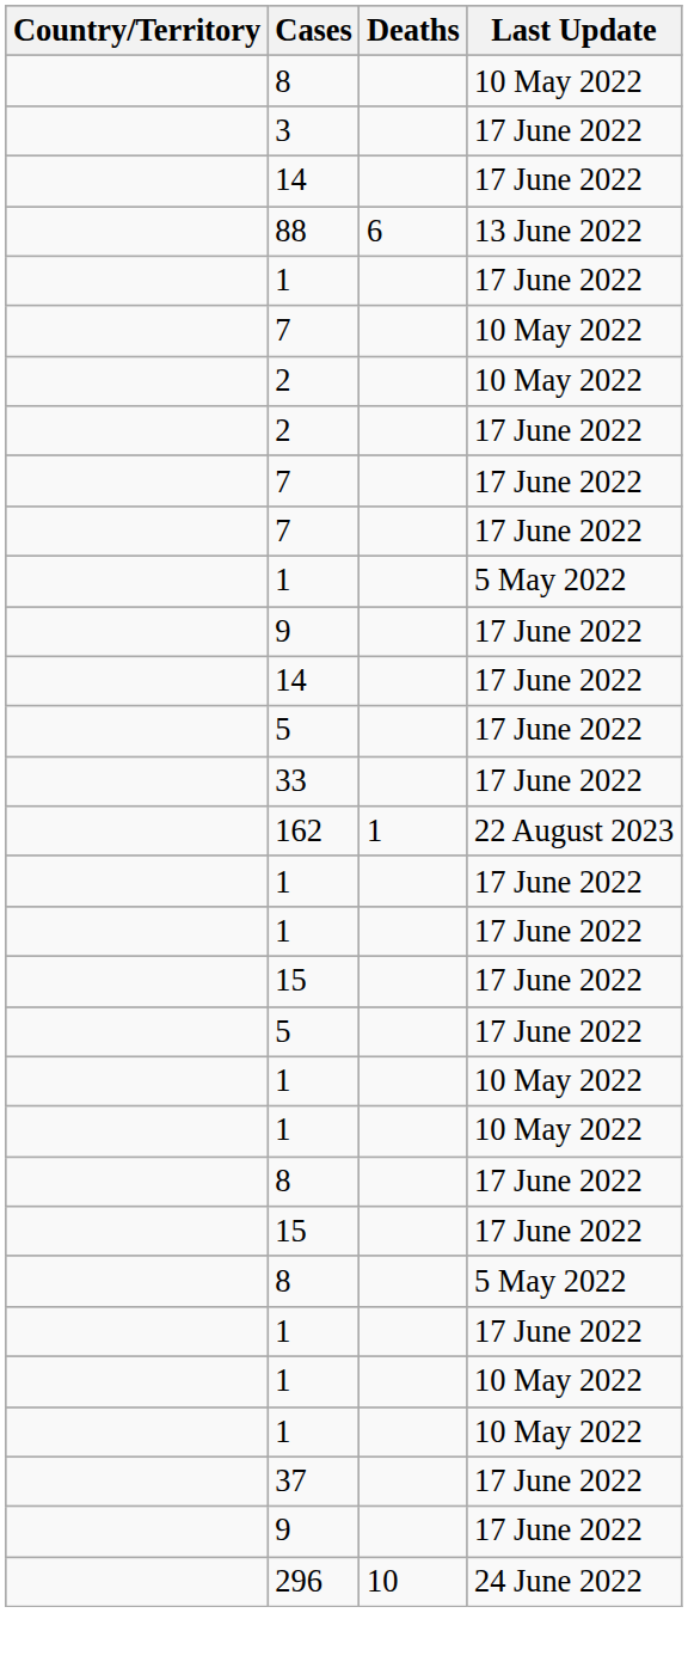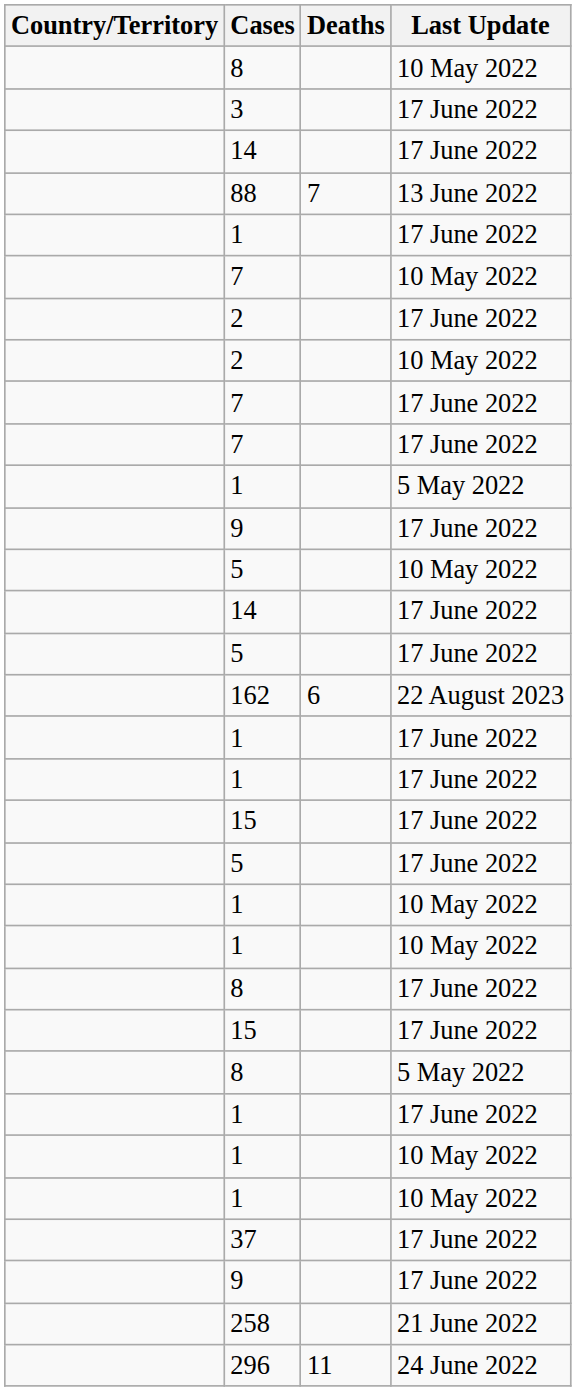 <table class="wikitable sortable">
 <tr>
 <th>Country/Territory</th>
 <th>Cases</th>
 <th>Deaths</th>
 <th>Last Update</th>
 </tr>
 <tr>
 <td></td>
 <td>8</td>
 <td></td>
 <td>10 May 2022</td>
 </tr>
 <tr>
 <td></td>
 <td>3</td>
 <td></td>
 <td>17 June 2022</td>
 </tr>
 <tr>
 <td></td>
 <td>14</td>
 <td></td>
 <td>17 June 2022</td>
 </tr>
 <tr>
 <td></td>
 <td>88</td>
-<td>6</td>
+<td>7</td>
 <td>13 June 2022</td>
 </tr>
 <tr>
 <td></td>
 <td>1</td>
 <td></td>
 <td>17 June 2022</td>
 </tr>
 <tr>
 <td></td>
 <td>7</td>
 <td></td>
 <td>10 May 2022</td>
 </tr>
 <tr>
 <td></td>
 <td>2</td>
 <td></td>
-<td>10 May 2022</td>
+<td>17 June 2022</td>
 </tr>
 <tr>
 <td></td>
 <td>2</td>
 <td></td>
-<td>17 June 2022</td>
+<td>10 May 2022</td>
 </tr>
 <tr>
 <td></td>
 <td>7</td>
 <td></td>
 <td>17 June 2022</td>
 </tr>
 <tr>
 <td></td>
 <td>7</td>
 <td></td>
 <td>17 June 2022</td>
 </tr>
 <tr>
 <td></td>
 <td>1</td>
 <td></td>
 <td>5 May 2022</td>
 </tr>
 <tr>
 <td></td>
 <td>9</td>
 <td></td>
 <td>17 June 2022</td>
 </tr>
 <tr>
 <td></td>
+<td>5</td>
+<td></td>
+<td>10 May 2022</td>
+</tr>
+<tr>
+<td></td>
 <td>14</td>
 <td></td>
 <td>17 June 2022</td>
 </tr>
 <tr>
 <td></td>
 <td>5</td>
 <td></td>
 <td>17 June 2022</td>
 </tr>
 <tr>
 <td></td>
-<td>33</td>
-<td></td>
-<td>17 June 2022</td>
-</tr>
-<tr>
-<td></td>
 <td>162</td>
-<td>1</td>
+<td>6</td>
 <td>22 August 2023</td>
 </tr>
 <tr>
 <td></td>
 <td>1</td>
 <td></td>
 <td>17 June 2022</td>
 </tr>
 <tr>
 <td></td>
 <td>1</td>
 <td></td>
 <td>17 June 2022</td>
 </tr>
 <tr>
 <td></td>
 <td>15</td>
 <td></td>
 <td>17 June 2022</td>
 </tr>
 <tr>
 <td></td>
 <td>5</td>
 <td></td>
 <td>17 June 2022</td>
 </tr>
 <tr>
 <td></td>
 <td>1</td>
 <td></td>
 <td>10 May 2022</td>
 </tr>
 <tr>
 <td></td>
 <td>1</td>
 <td></td>
 <td>10 May 2022</td>
 </tr>
 <tr>
 <td></td>
 <td>8</td>
 <td></td>
 <td>17 June 2022</td>
 </tr>
 <tr>
 <td></td>
 <td>15</td>
 <td></td>
 <td>17 June 2022</td>
 </tr>
 <tr>
 <td></td>
 <td>8</td>
 <td></td>
 <td>5 May 2022</td>
 </tr>
 <tr>
 <td></td>
 <td>1</td>
 <td></td>
 <td>17 June 2022</td>
 </tr>
 <tr>
 <td></td>
 <td>1</td>
 <td></td>
 <td>10 May 2022</td>
 </tr>
 <tr>
 <td></td>
 <td>1</td>
 <td></td>
 <td>10 May 2022</td>
 </tr>
 <tr>
 <td></td>
 <td>37</td>
 <td></td>
 <td>17 June 2022</td>
 </tr>
 <tr>
 <td></td>
 <td>9</td>
 <td></td>
 <td>17 June 2022</td>
 </tr>
 <tr>
 <td></td>
+<td>258</td>
+<td></td>
+<td>21 June 2022</td>
+</tr>
+<tr>
+<td></td>
 <td>296</td>
-<td>10</td>
+<td>11</td>
 <td>24 June 2022</td>
 </tr>
 </table>
